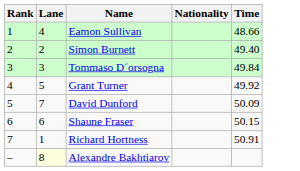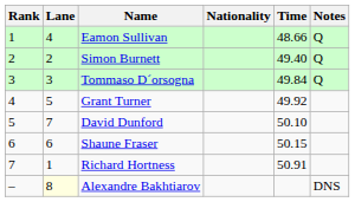 <table class="wikitable">
 <tr>
 <th>Rank</th>
 <th>Lane</th>
 <th>Name</th>
 <th>Nationality</th>
 <th>Time</th>
+<th>Notes</th>
 </tr>
 <tr bgcolor=ccffcc>
 <td>1</td>
 <td>4</td>
 <td><a href='#'>Eamon Sullivan</a></td>
 <td></td>
 <td>48.66</td>
+<td>Q</td>
 </tr>
 <tr bgcolor=ccffcc>
 <td>2</td>
 <td>2</td>
 <td><a href='#'>Simon Burnett</a></td>
 <td></td>
 <td>49.40</td>
+<td>Q</td>
 </tr>
 <tr bgcolor=ccffcc>
 <td>3</td>
 <td>3</td>
 <td><a href='#'>Tommaso D´orsogna</a></td>
 <td></td>
 <td>49.84</td>
+<td>Q</td>
 </tr>
 <tr>
 <td>4</td>
 <td>5</td>
 <td><a href='#'>Grant Turner</a></td>
 <td></td>
 <td>49.92</td>
+<td></td>
 </tr>
 <tr>
 <td>5</td>
 <td>7</td>
 <td><a href='#'>David Dunford</a></td>
 <td></td>
-<td>50.09</td>
+<td>50.10</td>
+<td></td>
 </tr>
 <tr>
 <td>6</td>
 <td>6</td>
 <td><a href='#'>Shaune Fraser</a></td>
 <td></td>
 <td>50.15</td>
+<td></td>
 </tr>
 <tr>
 <td>7</td>
 <td>1</td>
 <td><a href='#'>Richard Hortness</a></td>
 <td></td>
 <td>50.91</td>
+<td></td>
 </tr>
 <tr>
 <td>–</td>
 <td style="background: lightyellow;">8</td>
 <td><a href='#'>Alexandre Bakhtiarov</a></td>
 <td></td>
 <td></td>
+<td>DNS</td>
 </tr>
 </table>
